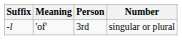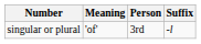 <table class="wikitable">
 <tr>
-<th>Suffix</th>
+<th>Number</th>
 <th>Meaning</th>
 <th>Person</th>
-<th>Number</th>
+<th>Suffix</th>
 </tr>
 <tr>
-<td><em>-l</em></td>
+<td>singular or plural</td>
 <td>'of'</td>
 <td>3rd</td>
-<td>singular or plural</td>
+<td><em>-l</em></td>
 </tr>
 </table>
